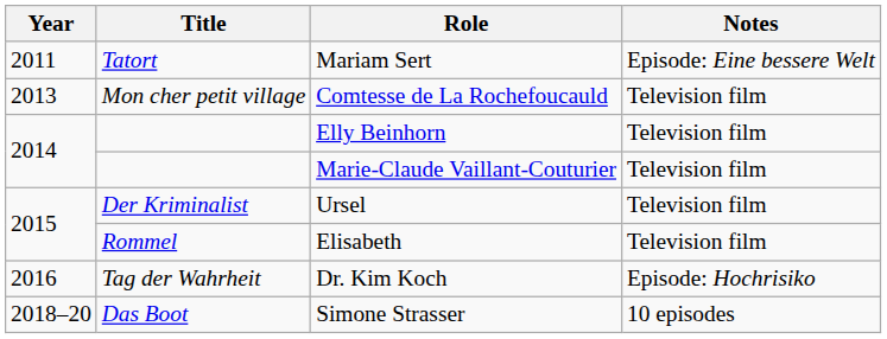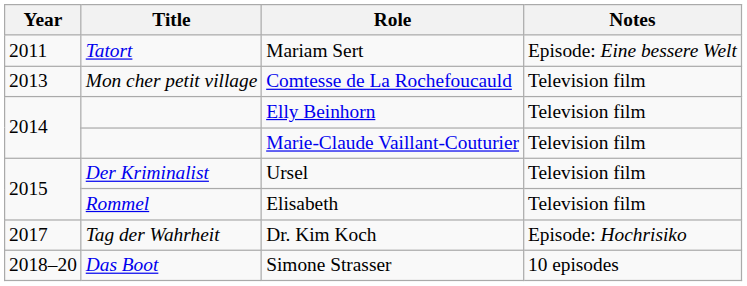 <table class="wikitable sortable">
 <tr>
 <th>Year</th>
 <th>Title</th>
 <th>Role</th>
 <th>Notes</th>
 </tr>
 <tr>
 <td>2011</td>
 <td><em><a href='#'>Tatort</a></em></td>
 <td>Mariam Sert</td>
 <td>Episode: <em>Eine bessere Welt</em></td>
 </tr>
 <tr>
 <td>2013</td>
 <td><em>Mon cher petit village</em></td>
 <td><a href='#'>Comtesse de La Rochefoucauld</a></td>
 <td>Television film</td>
 </tr>
 <tr>
 <td rowspan="2">2014</td>
 <td><em></em></td>
 <td><a href='#'>Elly Beinhorn</a></td>
 <td>Television film</td>
 </tr>
 <tr>
 <td><em></em></td>
 <td><a href='#'>Marie-Claude Vaillant-Couturier</a></td>
 <td>Television film</td>
 </tr>
 <tr>
 <td rowspan="2">2015</td>
 <td><em><a href='#'>Der Kriminalist</a></em></td>
 <td>Ursel</td>
 <td>Television film</td>
 </tr>
 <tr>
 <td><em><a href='#'>Rommel</a></em></td>
 <td>Elisabeth</td>
 <td>Television film</td>
 </tr>
 <tr>
-<td>2016</td>
+<td>2017</td>
 <td><em>Tag der Wahrheit</em></td>
 <td>Dr. Kim Koch</td>
 <td>Episode: <em>Hochrisiko</em></td>
 </tr>
 <tr>
 <td>2018–20</td>
 <td><em><a href='#'>Das Boot</a></em></td>
 <td>Simone Strasser</td>
 <td>10 episodes</td>
 </tr>
 </table>
